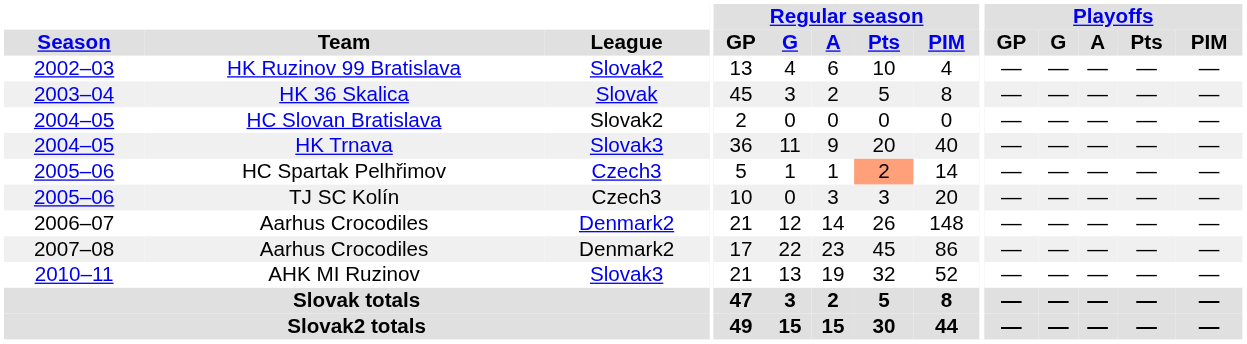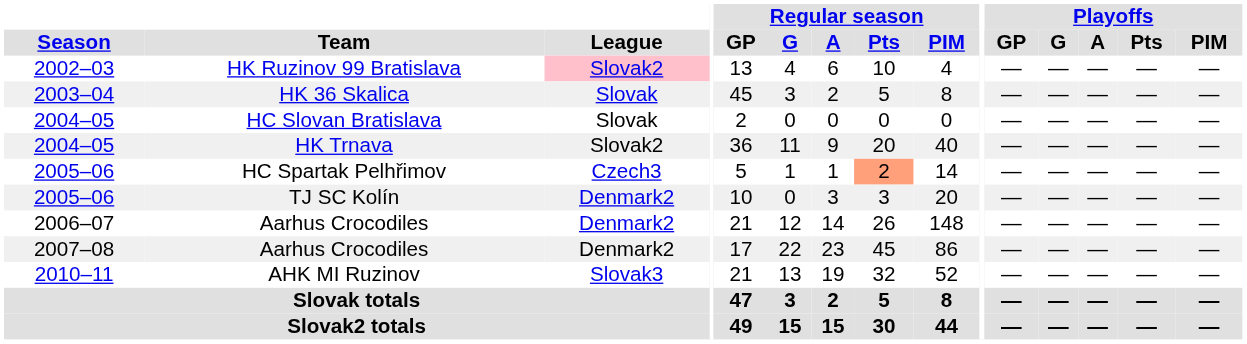 <table border="0" cellpadding="1" cellspacing="0" style="text-align:center; width:60em">
 <tr bgcolor="#e0e0e0">
 <th colspan="3" bgcolor="#ffffff"></th>
 <th rowspan="99" bgcolor="#ffffff"></th>
 <th colspan="5"><a href='#'>Regular season</a></th>
 <th rowspan="99" bgcolor="#ffffff"></th>
 <th colspan="5"><a href='#'>Playoffs</a></th>
 </tr>
 <tr bgcolor="#e0e0e0">
 <th><a href='#'>Season</a></th>
 <th>Team</th>
 <th>League</th>
 <th>GP</th>
 <th><a href='#'>G</a></th>
 <th><a href='#'>A</a></th>
 <th><a href='#'>Pts</a></th>
 <th><a href='#'>PIM</a></th>
 <th>GP</th>
 <th>G</th>
 <th>A</th>
 <th>Pts</th>
 <th>PIM</th>
 </tr>
 <tr>
 <td><a href='#'>2002–03</a></td>
 <td><a href='#'>HK Ruzinov 99 Bratislava</a></td>
-<td><a href='#'>Slovak2</a></td>
+<td style="background: pink;"><a href='#'>Slovak2</a></td>
 <td>13</td>
 <td>4</td>
 <td>6</td>
 <td>10</td>
 <td>4</td>
 <td>—</td>
 <td>—</td>
 <td>—</td>
 <td>—</td>
 <td>—</td>
 </tr>
 <tr bgcolor="#f0f0f0">
 <td><a href='#'>2003–04</a></td>
 <td><a href='#'>HK 36 Skalica</a></td>
 <td><a href='#'>Slovak</a></td>
 <td>45</td>
 <td>3</td>
 <td>2</td>
 <td>5</td>
 <td>8</td>
 <td>—</td>
 <td>—</td>
 <td>—</td>
 <td>—</td>
 <td>—</td>
 </tr>
 <tr>
 <td><a href='#'>2004–05</a></td>
 <td><a href='#'>HC Slovan Bratislava</a></td>
-<td>Slovak2</td>
+<td>Slovak</td>
 <td>2</td>
 <td>0</td>
 <td>0</td>
 <td>0</td>
 <td>0</td>
 <td>—</td>
 <td>—</td>
 <td>—</td>
 <td>—</td>
 <td>—</td>
 </tr>
 <tr bgcolor="#f0f0f0">
 <td><a href='#'>2004–05</a></td>
 <td><a href='#'>HK Trnava</a></td>
-<td><a href='#'>Slovak3</a></td>
+<td>Slovak2</td>
 <td>36</td>
 <td>11</td>
 <td>9</td>
 <td>20</td>
 <td>40</td>
 <td>—</td>
 <td>—</td>
 <td>—</td>
 <td>—</td>
 <td>—</td>
 </tr>
 <tr>
 <td><a href='#'>2005–06</a></td>
 <td>HC Spartak Pelhřimov</td>
 <td><a href='#'>Czech3</a></td>
 <td>5</td>
 <td>1</td>
 <td>1</td>
 <td style="background: lightsalmon;">2</td>
 <td>14</td>
 <td>—</td>
 <td>—</td>
 <td>—</td>
 <td>—</td>
 <td>—</td>
 </tr>
 <tr bgcolor="#f0f0f0">
 <td><a href='#'>2005–06</a></td>
 <td>TJ SC Kolín</td>
-<td>Czech3</td>
+<td><a href='#'>Denmark2</a></td>
 <td>10</td>
 <td>0</td>
 <td>3</td>
 <td>3</td>
 <td>20</td>
 <td>—</td>
 <td>—</td>
 <td>—</td>
 <td>—</td>
 <td>—</td>
 </tr>
 <tr>
 <td>2006–07</td>
 <td>Aarhus Crocodiles</td>
 <td><a href='#'>Denmark2</a></td>
 <td>21</td>
 <td>12</td>
 <td>14</td>
 <td>26</td>
 <td>148</td>
 <td>—</td>
 <td>—</td>
 <td>—</td>
 <td>—</td>
 <td>—</td>
 </tr>
 <tr bgcolor="#f0f0f0">
 <td>2007–08</td>
 <td>Aarhus Crocodiles</td>
 <td>Denmark2</td>
 <td>17</td>
 <td>22</td>
 <td>23</td>
 <td>45</td>
 <td>86</td>
 <td>—</td>
 <td>—</td>
 <td>—</td>
 <td>—</td>
 <td>—</td>
 </tr>
 <tr>
 <td><a href='#'>2010–11</a></td>
 <td>AHK MI Ruzinov</td>
 <td><a href='#'>Slovak3</a></td>
 <td>21</td>
 <td>13</td>
 <td>19</td>
 <td>32</td>
 <td>52</td>
 <td>—</td>
 <td>—</td>
 <td>—</td>
 <td>—</td>
 <td>—</td>
 </tr>
 <tr>
 </tr>
 <tr ALIGN="center" bgcolor="#e0e0e0">
 <th colspan="3">Slovak totals</th>
 <th ALIGN="center">47</th>
 <th ALIGN="center">3</th>
 <th ALIGN="center">2</th>
 <th ALIGN="center">5</th>
 <th ALIGN="center">8</th>
 <th ALIGN="center">—</th>
 <th ALIGN="center">—</th>
 <th ALIGN="center">—</th>
 <th ALIGN="center">—</th>
 <th ALIGN="center">—</th>
 </tr>
 <tr>
 </tr>
 <tr ALIGN="center" bgcolor="#e0e0e0">
 <th colspan="3">Slovak2 totals</th>
 <th ALIGN="center">49</th>
 <th ALIGN="center">15</th>
 <th ALIGN="center">15</th>
 <th ALIGN="center">30</th>
 <th ALIGN="center">44</th>
 <th ALIGN="center">—</th>
 <th ALIGN="center">—</th>
 <th ALIGN="center">—</th>
 <th ALIGN="center">—</th>
 <th ALIGN="center">—</th>
 </tr>
 </table>
